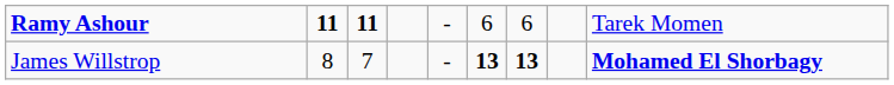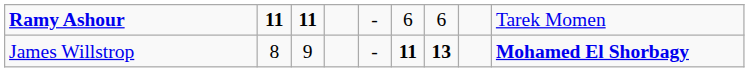 <table class="wikitable">
 <tr>
 <td width=200> <strong><a href='#'>Ramy Ashour</a></strong></td>
 <td style="width:20px; text-align:center;"><strong>11</strong></td>
 <td style="width:20px; text-align:center;"><strong>11</strong></td>
 <td style="width:20px; text-align:center;"></td>
 <td style="width:20px; text-align:center;">-</td>
 <td style="width:20px; text-align:center;">6</td>
 <td style="width:20px; text-align:center;">6</td>
 <td style="width:20px; text-align:center;"></td>
 <td width=200> <a href='#'>Tarek Momen</a></td>
 </tr>
 <tr>
 <td> <a href='#'>James Willstrop</a></td>
 <td style="text-align:center;">8</td>
-<td style="text-align:center;">7</td>
+<td style="text-align:center;">9</td>
 <td style="text-align:center;"></td>
 <td style="text-align:center;">-</td>
-<td style="text-align:center;"><strong>13</strong></td>
+<td style="text-align:center;"><strong>11</strong></td>
 <td style="text-align:center;"><strong>13</strong></td>
 <td style="text-align:center;"></td>
 <td> <strong><a href='#'>Mohamed El Shorbagy</a></strong></td>
 </tr>
 </table>
